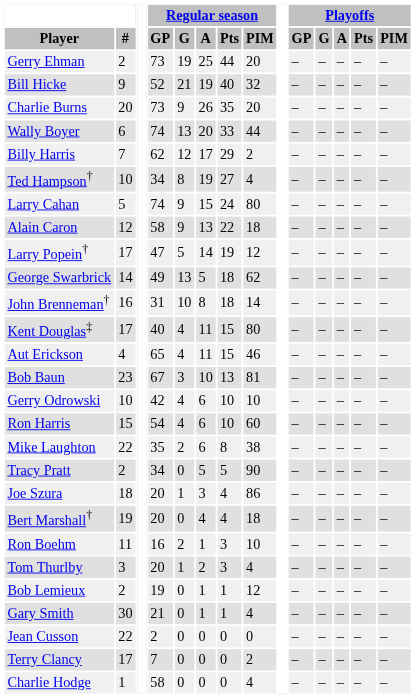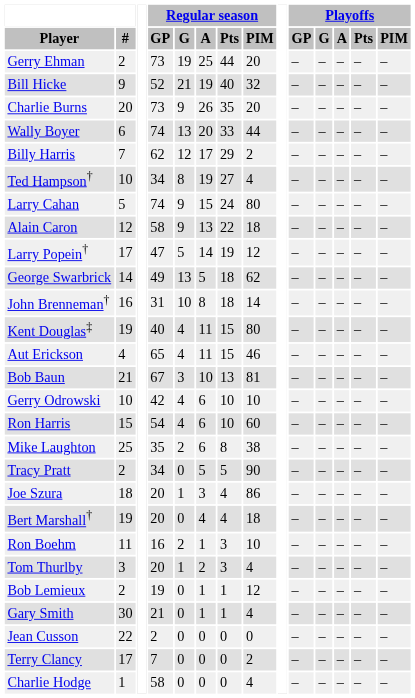 <table BORDER="0" CELLPADDING="3" CELLSPACING="2" ID="Table1">
 <tr ALIGN="center" bgcolor="#c0c0c0">
 <th ALIGN="center" colspan="2" bgcolor="#ffffff"> </th>
 <th ALIGN="center" rowspan="99" bgcolor="#ffffff"> </th>
 <th ALIGN="center" colspan="5"><a href='#'>Regular season</a></th>
 <th ALIGN="center" rowspan="99" bgcolor="#ffffff"> </th>
 <th ALIGN="center" colspan="5"><a href='#'>Playoffs</a></th>
 </tr>
 <tr ALIGN="center" bgcolor="#c0c0c0">
 <th ALIGN="center">Player</th>
 <th ALIGN="center">#</th>
 <th ALIGN="center">GP</th>
 <th ALIGN="center">G</th>
 <th ALIGN="center">A</th>
 <th ALIGN="center">Pts</th>
 <th ALIGN="center">PIM</th>
 <th ALIGN="center">GP</th>
 <th ALIGN="center">G</th>
 <th ALIGN="center">A</th>
 <th ALIGN="center">Pts</th>
 <th ALIGN="center">PIM</th>
 </tr>
 <tr bgcolor="#f0f0f0">
 <td><a href='#'>Gerry Ehman</a></td>
 <td>2</td>
 <td>73</td>
 <td>19</td>
 <td>25</td>
 <td>44</td>
 <td>20</td>
 <td>–</td>
 <td>–</td>
 <td>–</td>
 <td>–</td>
 <td>–</td>
 </tr>
 <tr bgcolor="#e0e0e0">
 <td><a href='#'>Bill Hicke</a></td>
 <td>9</td>
 <td>52</td>
 <td>21</td>
 <td>19</td>
 <td>40</td>
 <td>32</td>
 <td>–</td>
 <td>–</td>
 <td>–</td>
 <td>–</td>
 <td>–</td>
 </tr>
 <tr bgcolor="#f0f0f0">
 <td><a href='#'>Charlie Burns</a></td>
 <td>20</td>
 <td>73</td>
 <td>9</td>
 <td>26</td>
 <td>35</td>
 <td>20</td>
 <td>–</td>
 <td>–</td>
 <td>–</td>
 <td>–</td>
 <td>–</td>
 </tr>
 <tr bgcolor="#e0e0e0">
 <td><a href='#'>Wally Boyer</a></td>
 <td>6</td>
 <td>74</td>
 <td>13</td>
 <td>20</td>
 <td>33</td>
 <td>44</td>
 <td>–</td>
 <td>–</td>
 <td>–</td>
 <td>–</td>
 <td>–</td>
 </tr>
 <tr bgcolor="#f0f0f0">
 <td><a href='#'>Billy Harris</a></td>
 <td>7</td>
 <td>62</td>
 <td>12</td>
 <td>17</td>
 <td>29</td>
 <td>2</td>
 <td>–</td>
 <td>–</td>
 <td>–</td>
 <td>–</td>
 <td>–</td>
 </tr>
 <tr bgcolor="#e0e0e0">
 <td><a href='#'>Ted Hampson</a><sup>†</sup></td>
 <td>10</td>
 <td>34</td>
 <td>8</td>
 <td>19</td>
 <td>27</td>
 <td>4</td>
 <td>–</td>
 <td>–</td>
 <td>–</td>
 <td>–</td>
 <td>–</td>
 </tr>
 <tr bgcolor="#f0f0f0">
 <td><a href='#'>Larry Cahan</a></td>
 <td>5</td>
 <td>74</td>
 <td>9</td>
 <td>15</td>
 <td>24</td>
 <td>80</td>
 <td>–</td>
 <td>–</td>
 <td>–</td>
 <td>–</td>
 <td>–</td>
 </tr>
 <tr bgcolor="#e0e0e0">
 <td><a href='#'>Alain Caron</a></td>
 <td>12</td>
 <td>58</td>
 <td>9</td>
 <td>13</td>
 <td>22</td>
 <td>18</td>
 <td>–</td>
 <td>–</td>
 <td>–</td>
 <td>–</td>
 <td>–</td>
 </tr>
 <tr bgcolor="#f0f0f0">
 <td><a href='#'>Larry Popein</a><sup>†</sup></td>
 <td>17</td>
 <td>47</td>
 <td>5</td>
 <td>14</td>
 <td>19</td>
 <td>12</td>
 <td>–</td>
 <td>–</td>
 <td>–</td>
 <td>–</td>
 <td>–</td>
 </tr>
 <tr bgcolor="#e0e0e0">
 <td><a href='#'>George Swarbrick</a></td>
 <td>14</td>
 <td>49</td>
 <td>13</td>
 <td>5</td>
 <td>18</td>
 <td>62</td>
 <td>–</td>
 <td>–</td>
 <td>–</td>
 <td>–</td>
 <td>–</td>
 </tr>
 <tr bgcolor="#f0f0f0">
 <td><a href='#'>John Brenneman</a><sup>†</sup></td>
 <td>16</td>
 <td>31</td>
 <td>10</td>
 <td>8</td>
 <td>18</td>
 <td>14</td>
 <td>–</td>
 <td>–</td>
 <td>–</td>
 <td>–</td>
 <td>–</td>
 </tr>
 <tr bgcolor="#e0e0e0">
 <td><a href='#'>Kent Douglas</a><sup>‡</sup></td>
-<td>17</td>
+<td>19</td>
 <td>40</td>
 <td>4</td>
 <td>11</td>
 <td>15</td>
 <td>80</td>
 <td>–</td>
 <td>–</td>
 <td>–</td>
 <td>–</td>
 <td>–</td>
 </tr>
 <tr bgcolor="#f0f0f0">
 <td><a href='#'>Aut Erickson</a></td>
 <td>4</td>
 <td>65</td>
 <td>4</td>
 <td>11</td>
 <td>15</td>
 <td>46</td>
 <td>–</td>
 <td>–</td>
 <td>–</td>
 <td>–</td>
 <td>–</td>
 </tr>
 <tr bgcolor="#e0e0e0">
 <td><a href='#'>Bob Baun</a></td>
-<td>23</td>
+<td>21</td>
 <td>67</td>
 <td>3</td>
 <td>10</td>
 <td>13</td>
 <td>81</td>
 <td>–</td>
 <td>–</td>
 <td>–</td>
 <td>–</td>
 <td>–</td>
 </tr>
 <tr bgcolor="#f0f0f0">
 <td><a href='#'>Gerry Odrowski</a></td>
 <td>10</td>
 <td>42</td>
 <td>4</td>
 <td>6</td>
 <td>10</td>
 <td>10</td>
 <td>–</td>
 <td>–</td>
 <td>–</td>
 <td>–</td>
 <td>–</td>
 </tr>
 <tr bgcolor="#e0e0e0">
 <td><a href='#'>Ron Harris</a></td>
 <td>15</td>
 <td>54</td>
 <td>4</td>
 <td>6</td>
 <td>10</td>
 <td>60</td>
 <td>–</td>
 <td>–</td>
 <td>–</td>
 <td>–</td>
 <td>–</td>
 </tr>
 <tr bgcolor="#f0f0f0">
 <td><a href='#'>Mike Laughton</a></td>
-<td>22</td>
+<td>25</td>
 <td>35</td>
 <td>2</td>
 <td>6</td>
 <td>8</td>
 <td>38</td>
 <td>–</td>
 <td>–</td>
 <td>–</td>
 <td>–</td>
 <td>–</td>
 </tr>
 <tr bgcolor="#e0e0e0">
 <td><a href='#'>Tracy Pratt</a></td>
 <td>2</td>
 <td>34</td>
 <td>0</td>
 <td>5</td>
 <td>5</td>
 <td>90</td>
 <td>–</td>
 <td>–</td>
 <td>–</td>
 <td>–</td>
 <td>–</td>
 </tr>
 <tr bgcolor="#f0f0f0">
 <td><a href='#'>Joe Szura</a></td>
 <td>18</td>
 <td>20</td>
 <td>1</td>
 <td>3</td>
 <td>4</td>
 <td>86</td>
 <td>–</td>
 <td>–</td>
 <td>–</td>
 <td>–</td>
 <td>–</td>
 </tr>
 <tr bgcolor="#e0e0e0">
 <td><a href='#'>Bert Marshall</a><sup>†</sup></td>
 <td>19</td>
 <td>20</td>
 <td>0</td>
 <td>4</td>
 <td>4</td>
 <td>18</td>
 <td>–</td>
 <td>–</td>
 <td>–</td>
 <td>–</td>
 <td>–</td>
 </tr>
 <tr bgcolor="#f0f0f0">
 <td><a href='#'>Ron Boehm</a></td>
 <td>11</td>
 <td>16</td>
 <td>2</td>
 <td>1</td>
 <td>3</td>
 <td>10</td>
 <td>–</td>
 <td>–</td>
 <td>–</td>
 <td>–</td>
 <td>–</td>
 </tr>
 <tr bgcolor="#e0e0e0">
 <td><a href='#'>Tom Thurlby</a></td>
 <td>3</td>
 <td>20</td>
 <td>1</td>
 <td>2</td>
 <td>3</td>
 <td>4</td>
 <td>–</td>
 <td>–</td>
 <td>–</td>
 <td>–</td>
 <td>–</td>
 </tr>
 <tr bgcolor="#f0f0f0">
 <td><a href='#'>Bob Lemieux</a></td>
 <td>2</td>
 <td>19</td>
 <td>0</td>
 <td>1</td>
 <td>1</td>
 <td>12</td>
 <td>–</td>
 <td>–</td>
 <td>–</td>
 <td>–</td>
 <td>–</td>
 </tr>
 <tr bgcolor="#e0e0e0">
 <td><a href='#'>Gary Smith</a></td>
 <td>30</td>
 <td>21</td>
 <td>0</td>
 <td>1</td>
 <td>1</td>
 <td>4</td>
 <td>–</td>
 <td>–</td>
 <td>–</td>
 <td>–</td>
 <td>–</td>
 </tr>
 <tr bgcolor="#f0f0f0">
 <td><a href='#'>Jean Cusson</a></td>
 <td>22</td>
 <td>2</td>
 <td>0</td>
 <td>0</td>
 <td>0</td>
 <td>0</td>
 <td>–</td>
 <td>–</td>
 <td>–</td>
 <td>–</td>
 <td>–</td>
 </tr>
 <tr bgcolor="#e0e0e0">
 <td><a href='#'>Terry Clancy</a></td>
 <td>17</td>
 <td>7</td>
 <td>0</td>
 <td>0</td>
 <td>0</td>
 <td>2</td>
 <td>–</td>
 <td>–</td>
 <td>–</td>
 <td>–</td>
 <td>–</td>
 </tr>
 <tr bgcolor="#f0f0f0">
 <td><a href='#'>Charlie Hodge</a></td>
 <td>1</td>
 <td>58</td>
 <td>0</td>
 <td>0</td>
 <td>0</td>
 <td>4</td>
 <td>–</td>
 <td>–</td>
 <td>–</td>
 <td>–</td>
 <td>–</td>
 </tr>
 </table>
